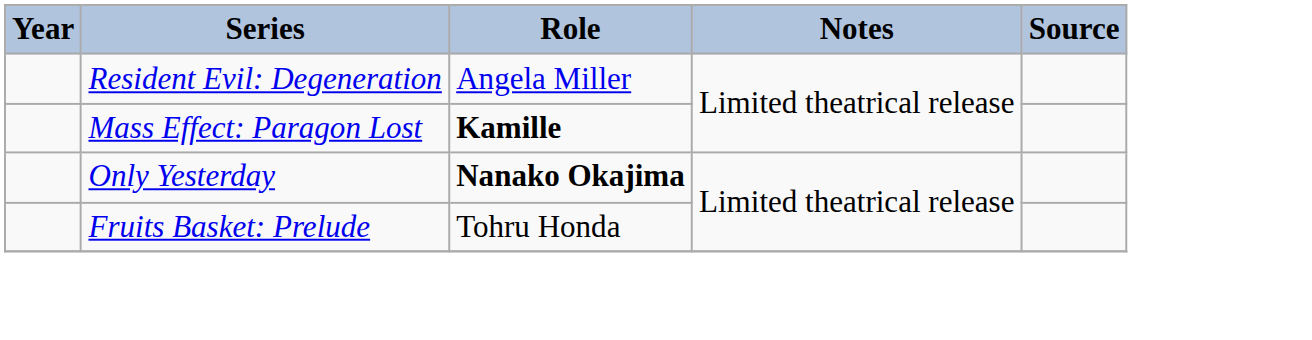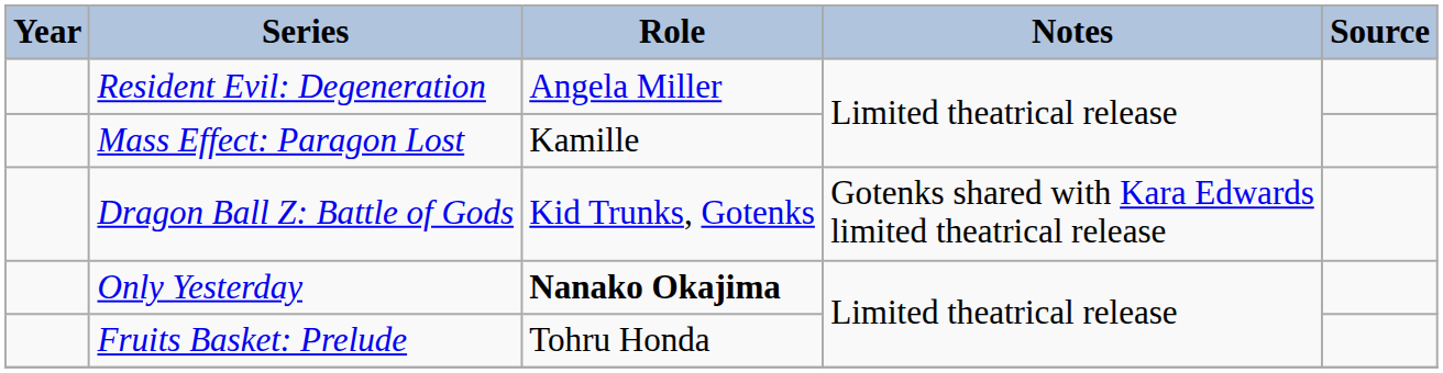 <table class="wikitable sortable plainrowheaders">
 <tr>
 <th style="background:#b0c4de;">Year </th>
 <th style="background:#b0c4de;">Series</th>
 <th style="background:#b0c4de;">Role </th>
 <th style="background:#b0c4de;" class="unsortable">Notes </th>
 <th style="background:#b0c4de;" class="unsortable">Source</th>
 </tr>
 <tr>
 <td></td>
 <td><em><a href='#'>Resident Evil: Degeneration</a></em></td>
 <td><a href='#'>Angela Miller</a></td>
 <td rowspan="2">Limited theatrical release</td>
 <td></td>
 </tr>
 <tr>
 <td></td>
 <td><em><a href='#'>Mass Effect: Paragon Lost</a></em></td>
-<td><strong>Kamille</strong></td>
+<td>Kamille</td>
+<td></td>
+</tr>
+<tr>
+<td></td>
+<td><em><a href='#'>Dragon Ball Z: Battle of Gods</a></em></td>
+<td><a href='#'>Kid Trunks</a>, <a href='#'>Gotenks</a></td>
+<td>Gotenks shared with <a href='#'>Kara Edwards</a><br>limited theatrical release</td>
 <td></td>
 </tr>
 <tr>
 <td></td>
 <td><em><a href='#'>Only Yesterday</a></em></td>
 <td><strong>Nanako Okajima</strong></td>
 <td rowspan="2">Limited theatrical release<br></td>
 <td></td>
 </tr>
 <tr>
 <td></td>
 <td><em><a href='#'>Fruits Basket: Prelude</a></em></td>
 <td>Tohru Honda</td>
 <td></td>
 </tr>
 <tr>
 </tr>
 </table>
